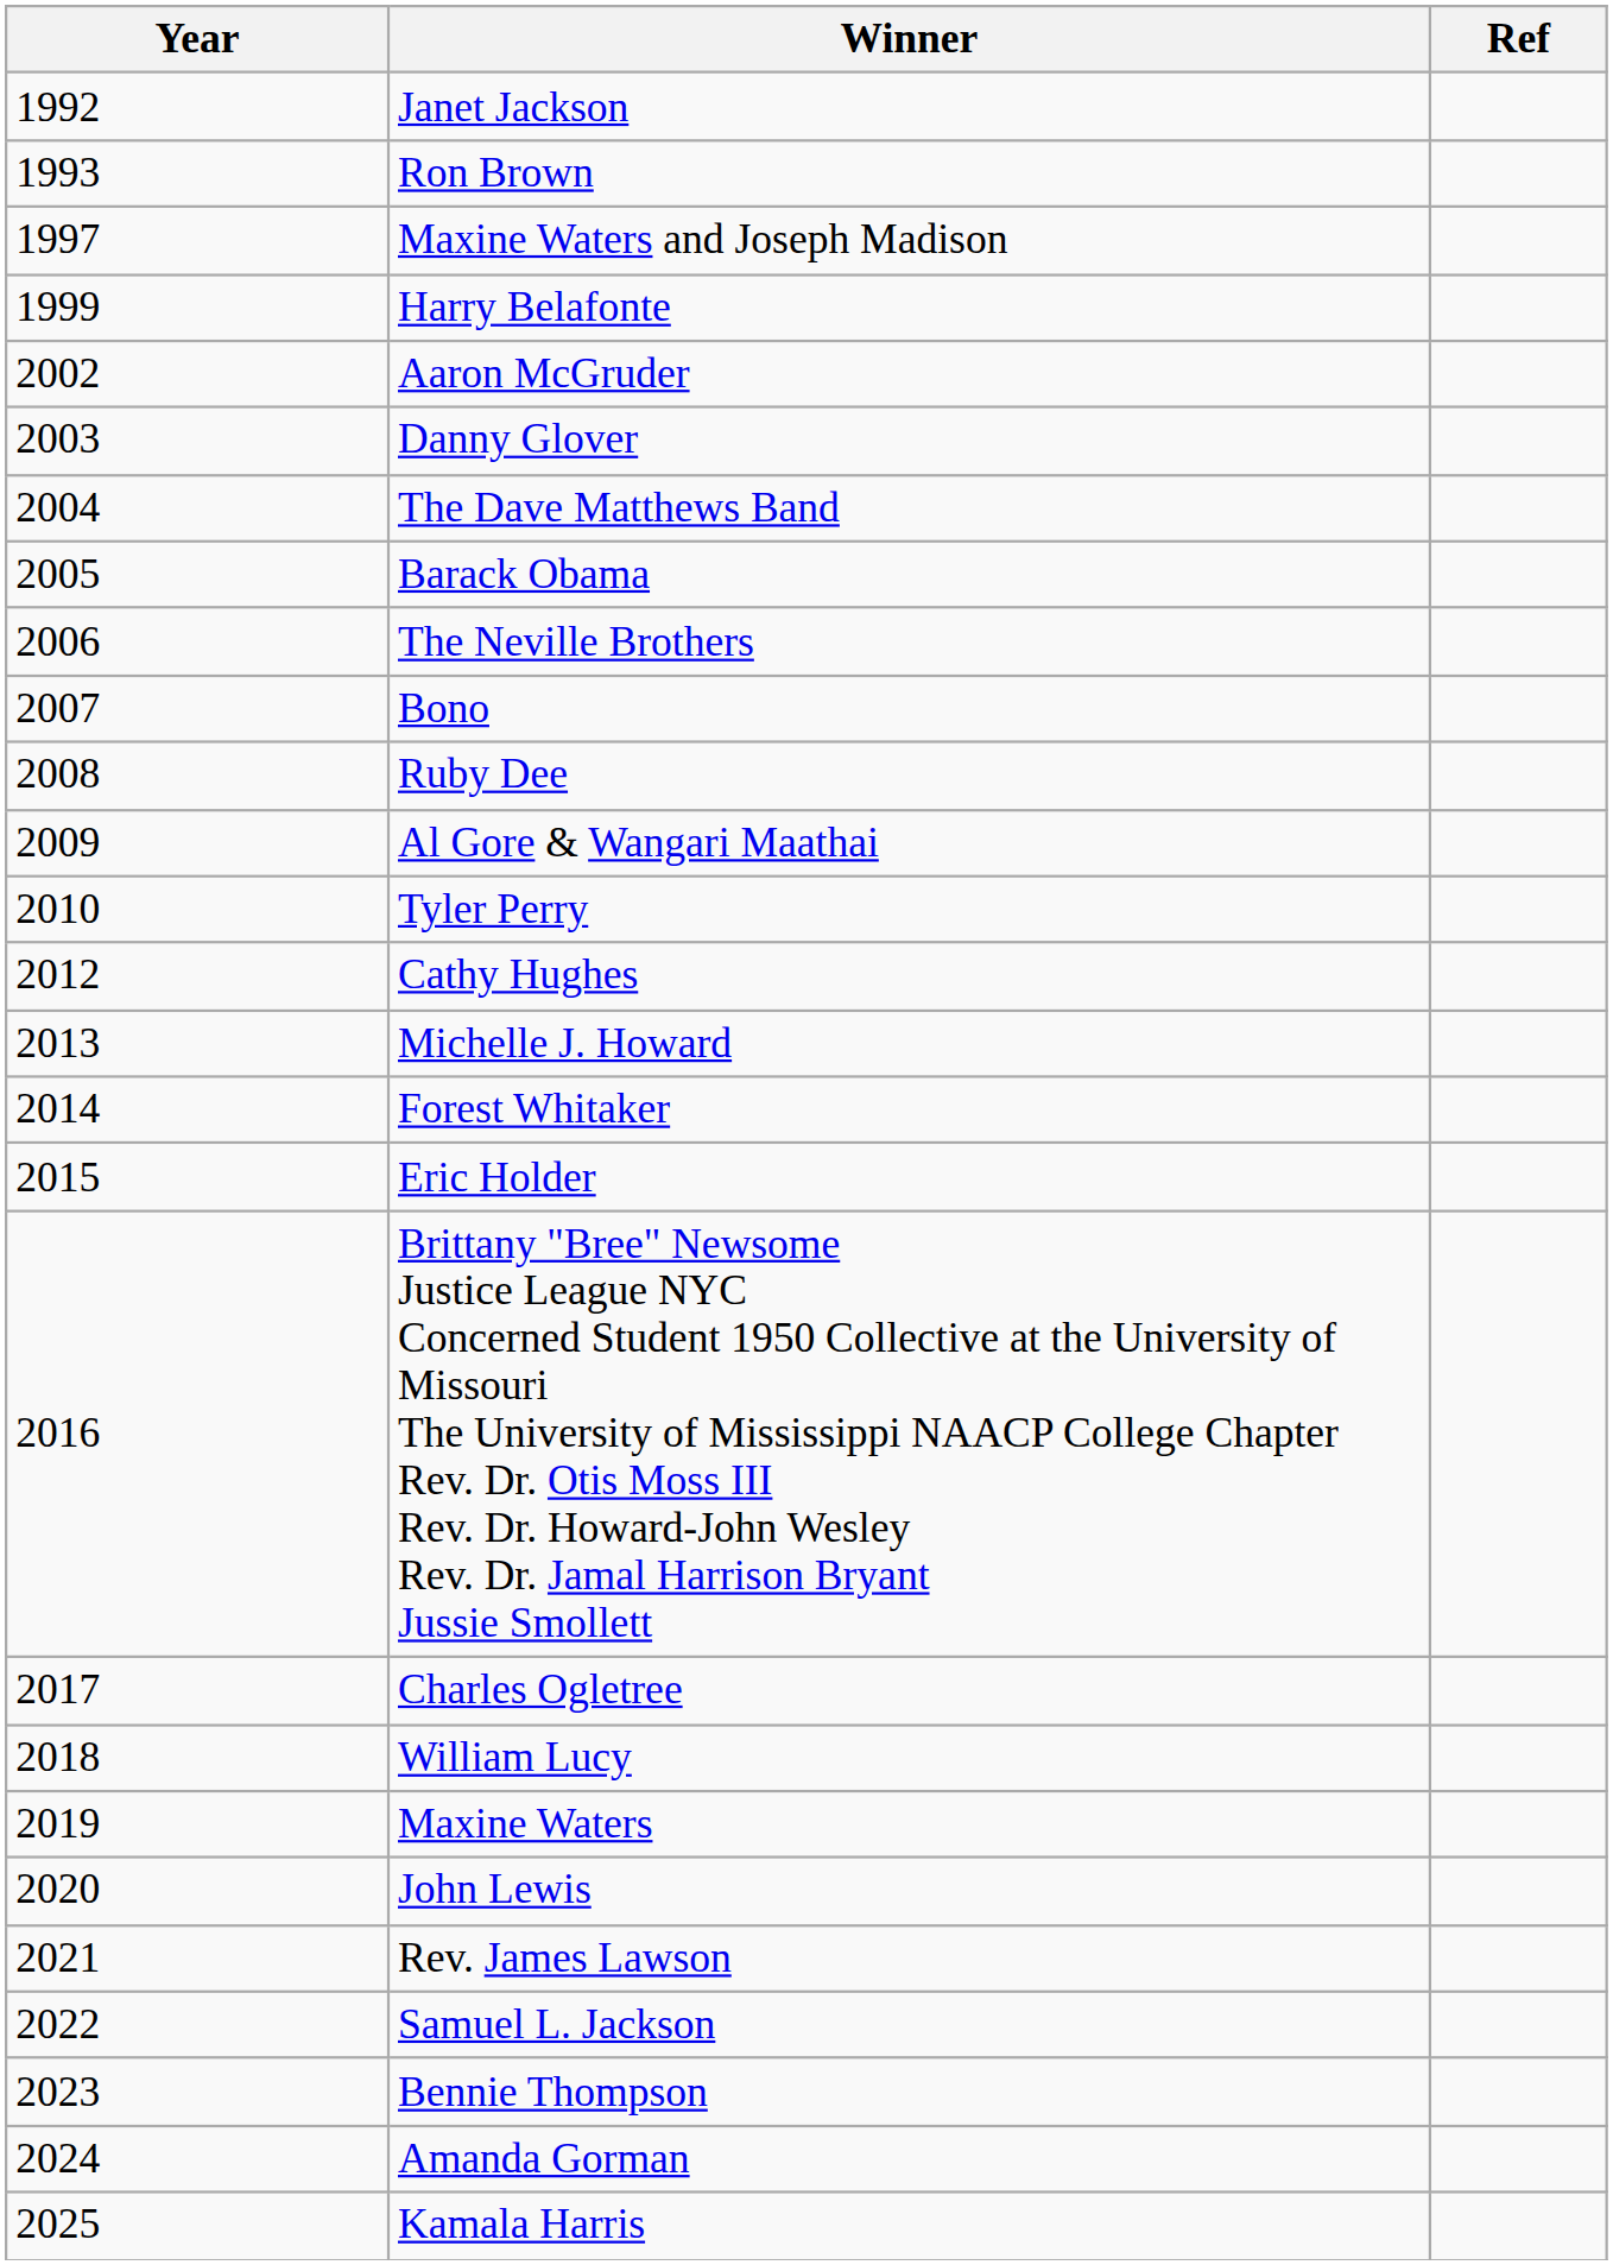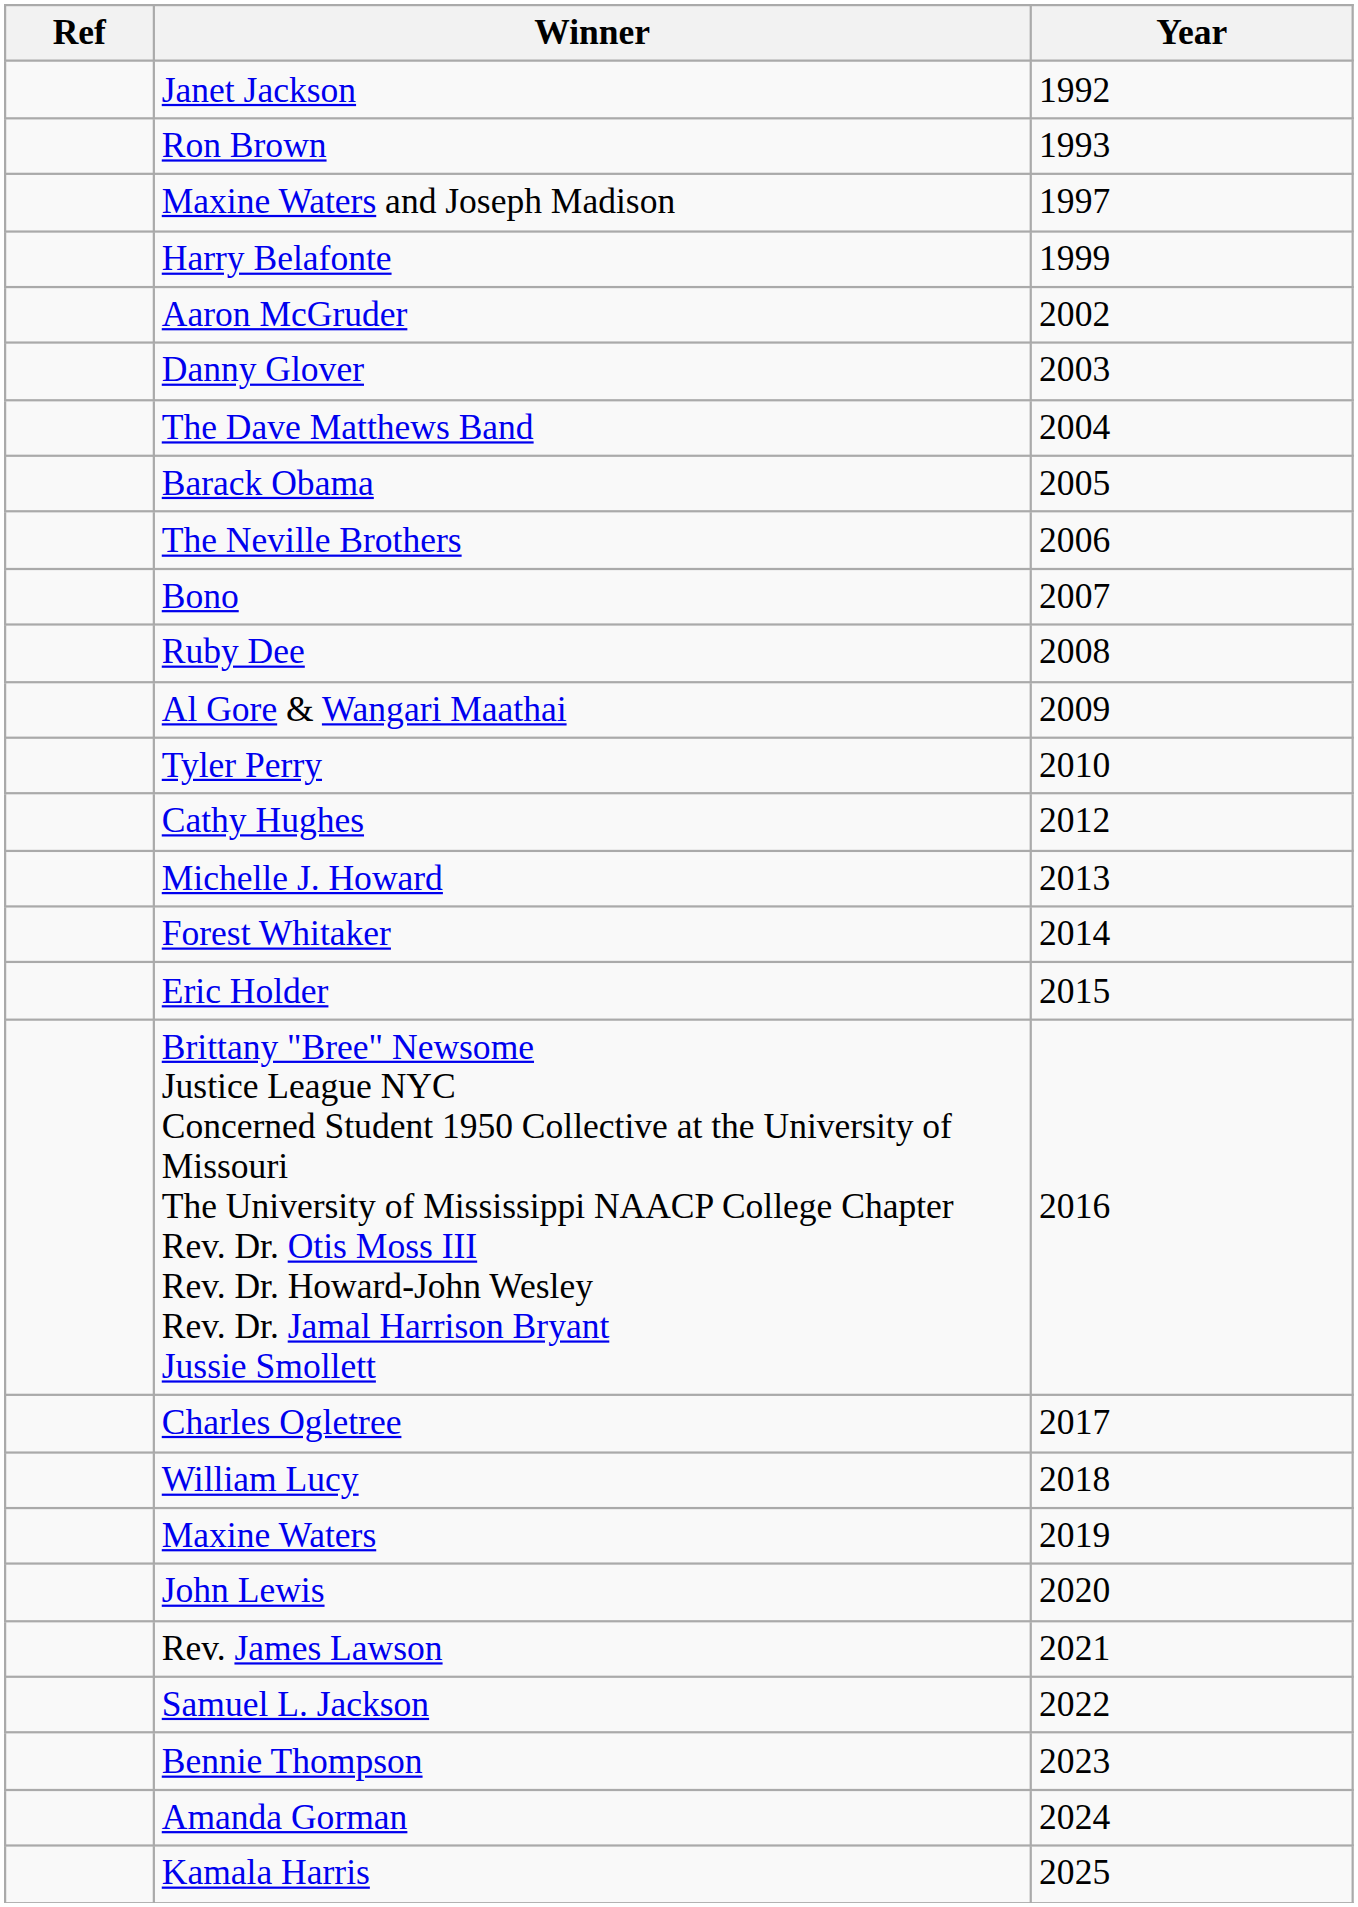 <table class="wikitable">
 <tr>
+<th style="width:5%;">Ref</th>
+<th style="width:30%;">Winner</th>
 <th style="width:11%;">Year</th>
-<th style="width:30%;">Winner</th>
-<th style="width:5%;">Ref</th>
 </tr>
 <tr>
+<td></td>
+<td><a href='#'>Janet Jackson</a></td>
 <td>1992</td>
-<td><a href='#'>Janet Jackson</a></td>
-<td></td>
 </tr>
 <tr>
+<td></td>
+<td><a href='#'>Ron Brown</a></td>
 <td>1993</td>
-<td><a href='#'>Ron Brown</a></td>
-<td></td>
 </tr>
 <tr>
+<td></td>
+<td><a href='#'>Maxine Waters</a> and Joseph Madison</td>
 <td>1997</td>
-<td><a href='#'>Maxine Waters</a> and Joseph Madison</td>
-<td></td>
 </tr>
 <tr>
+<td></td>
+<td><a href='#'>Harry Belafonte</a></td>
 <td>1999</td>
-<td><a href='#'>Harry Belafonte</a></td>
-<td></td>
 </tr>
 <tr>
+<td></td>
+<td><a href='#'>Aaron McGruder</a></td>
 <td>2002</td>
-<td><a href='#'>Aaron McGruder</a></td>
-<td></td>
 </tr>
 <tr>
+<td></td>
+<td><a href='#'>Danny Glover</a></td>
 <td>2003</td>
-<td><a href='#'>Danny Glover</a></td>
-<td></td>
 </tr>
 <tr>
+<td></td>
+<td><a href='#'>The Dave Matthews Band</a></td>
 <td>2004</td>
-<td><a href='#'>The Dave Matthews Band</a></td>
-<td></td>
 </tr>
 <tr>
+<td></td>
+<td><a href='#'>Barack Obama</a></td>
 <td>2005</td>
-<td><a href='#'>Barack Obama</a></td>
-<td></td>
 </tr>
 <tr>
+<td></td>
+<td><a href='#'>The Neville Brothers</a></td>
 <td>2006</td>
-<td><a href='#'>The Neville Brothers</a></td>
-<td></td>
 </tr>
 <tr>
+<td></td>
+<td><a href='#'>Bono</a></td>
 <td>2007</td>
-<td><a href='#'>Bono</a></td>
-<td></td>
 </tr>
 <tr>
+<td></td>
+<td><a href='#'>Ruby Dee</a></td>
 <td>2008</td>
-<td><a href='#'>Ruby Dee</a></td>
-<td></td>
 </tr>
 <tr>
+<td></td>
+<td><a href='#'>Al Gore</a> & <a href='#'>Wangari Maathai</a></td>
 <td>2009</td>
-<td><a href='#'>Al Gore</a> & <a href='#'>Wangari Maathai</a></td>
-<td></td>
 </tr>
 <tr>
+<td></td>
+<td><a href='#'>Tyler Perry</a></td>
 <td>2010</td>
-<td><a href='#'>Tyler Perry</a></td>
-<td></td>
 </tr>
 <tr>
+<td></td>
+<td><a href='#'>Cathy Hughes</a></td>
 <td>2012</td>
-<td><a href='#'>Cathy Hughes</a></td>
-<td></td>
 </tr>
 <tr>
+<td></td>
+<td><a href='#'>Michelle J. Howard</a></td>
 <td>2013</td>
-<td><a href='#'>Michelle J. Howard</a></td>
-<td></td>
 </tr>
 <tr>
+<td></td>
+<td><a href='#'>Forest Whitaker</a></td>
 <td>2014</td>
-<td><a href='#'>Forest Whitaker</a></td>
-<td></td>
 </tr>
 <tr>
+<td></td>
+<td><a href='#'>Eric Holder</a></td>
 <td>2015</td>
-<td><a href='#'>Eric Holder</a></td>
-<td></td>
 </tr>
 <tr>
+<td></td>
+<td><a href='#'>Brittany "Bree" Newsome</a><br>Justice League NYC<br>Concerned Student 1950 Collective at the University of Missouri<br>The University of Mississippi NAACP College Chapter<br>Rev. Dr. <a href='#'>Otis Moss III</a><br>Rev. Dr. Howard-John Wesley<br>Rev. Dr. <a href='#'>Jamal Harrison Bryant</a><br><a href='#'>Jussie Smollett</a></td>
 <td>2016</td>
-<td><a href='#'>Brittany "Bree" Newsome</a><br>Justice League NYC<br>Concerned Student 1950 Collective at the University of Missouri<br>The University of Mississippi NAACP College Chapter<br>Rev. Dr. <a href='#'>Otis Moss III</a><br>Rev. Dr. Howard-John Wesley<br>Rev. Dr. <a href='#'>Jamal Harrison Bryant</a><br><a href='#'>Jussie Smollett</a></td>
-<td></td>
 </tr>
 <tr>
+<td></td>
+<td><a href='#'>Charles Ogletree</a></td>
 <td>2017</td>
-<td><a href='#'>Charles Ogletree</a></td>
-<td></td>
 </tr>
 <tr>
+<td></td>
+<td><a href='#'>William Lucy</a></td>
 <td>2018</td>
-<td><a href='#'>William Lucy</a></td>
-<td></td>
 </tr>
 <tr>
+<td></td>
+<td><a href='#'>Maxine Waters</a></td>
 <td>2019</td>
-<td><a href='#'>Maxine Waters</a></td>
-<td></td>
 </tr>
 <tr>
+<td></td>
+<td><a href='#'>John Lewis</a></td>
 <td>2020</td>
-<td><a href='#'>John Lewis</a></td>
-<td></td>
 </tr>
 <tr>
+<td></td>
+<td>Rev. <a href='#'>James Lawson</a></td>
 <td>2021</td>
-<td>Rev. <a href='#'>James Lawson</a></td>
-<td></td>
 </tr>
 <tr>
+<td></td>
+<td><a href='#'>Samuel L. Jackson</a></td>
 <td>2022</td>
-<td><a href='#'>Samuel L. Jackson</a></td>
-<td></td>
 </tr>
 <tr>
+<td></td>
+<td><a href='#'>Bennie Thompson</a></td>
 <td>2023</td>
-<td><a href='#'>Bennie Thompson</a></td>
-<td></td>
 </tr>
 <tr>
+<td></td>
+<td><a href='#'>Amanda Gorman</a></td>
 <td>2024</td>
-<td><a href='#'>Amanda Gorman</a></td>
-<td></td>
 </tr>
 <tr>
+<td></td>
+<td><a href='#'>Kamala Harris</a></td>
 <td>2025</td>
-<td><a href='#'>Kamala Harris</a></td>
-<td></td>
 </tr>
 </table>
